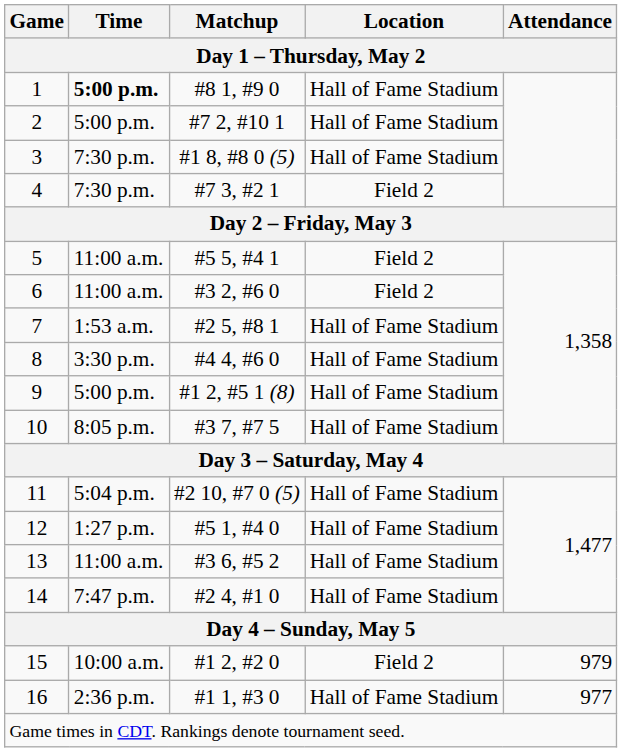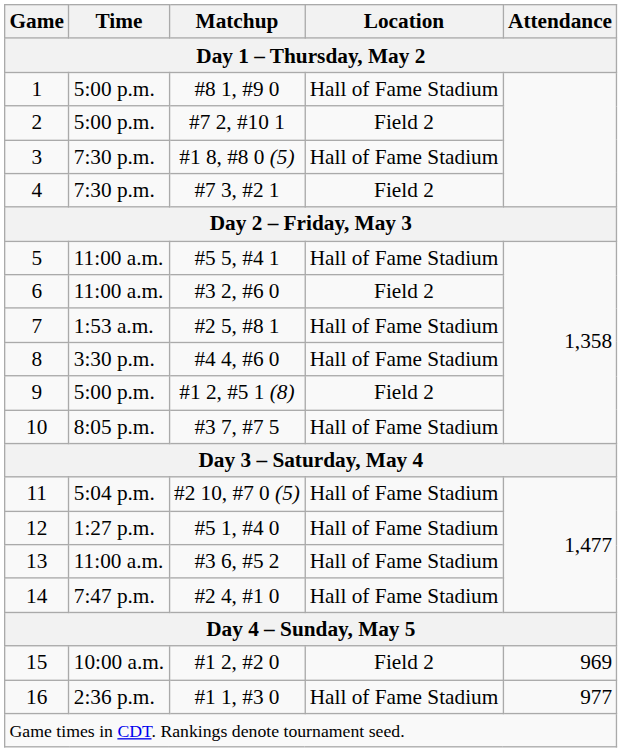 <table class="wikitable">
 <tr>
 <th>Game</th>
 <th>Time</th>
 <th>Matchup</th>
 <th>Location</th>
 <th>Attendance</th>
 </tr>
 <tr>
 <th colspan=5>Day 1 – Thursday, May 2</th>
 </tr>
 <tr>
 <td style="text-align:center;">1</td>
-<td><strong>5:00 p.m.</strong></td>
+<td>5:00 p.m.</td>
 <td style="text-align:center;">#8 <strong></strong> 1, #9  0</td>
 <td style="text-align:center;">Hall of Fame Stadium</td>
 <td rowspan=4 style="text-align:right;"></td>
 </tr>
 <tr>
 <td style="text-align:center;">2</td>
 <td>5:00 p.m.</td>
 <td style="text-align:center;">#7 <strong></strong> 2, #10  1</td>
-<td style="text-align:center;">Hall of Fame Stadium</td>
+<td style="text-align:center;">Field 2</td>
 </tr>
 <tr>
 <td style="text-align:center;">3</td>
 <td>7:30 p.m.</td>
 <td style="text-align:center;">#1 <strong></strong> 8, #8  0 <em>(5)</em></td>
 <td style="text-align:center;">Hall of Fame Stadium</td>
 </tr>
 <tr>
 <td style="text-align:center;">4</td>
 <td>7:30 p.m.</td>
 <td style="text-align:center;">#7 <strong></strong> 3, #2  1</td>
 <td style="text-align:center;">Field 2</td>
 </tr>
 <tr>
 <th colspan=5>Day 2 – Friday, May 3</th>
 </tr>
 <tr>
 <td style="text-align:center;">5</td>
 <td>11:00 a.m.</td>
 <td style="text-align:center;">#5 <strong></strong> 5, #4  1</td>
-<td style="text-align:center;">Field 2</td>
+<td style="text-align:center;">Hall of Fame Stadium</td>
 <td rowspan=6 style="text-align:right;">1,358</td>
 </tr>
 <tr>
 <td style="text-align:center;">6</td>
 <td>11:00 a.m.</td>
 <td style="text-align:center;">#3 <strong></strong> 2, #6  0</td>
 <td style="text-align:center;">Field 2</td>
 </tr>
 <tr>
 <td style="text-align:center;">7</td>
 <td>1:53 a.m.</td>
 <td style="text-align:center;">#2 <strong></strong> 5, #8  1</td>
 <td style="text-align:center;">Hall of Fame Stadium</td>
 </tr>
 <tr>
 <td style="text-align:center;">8</td>
 <td>3:30 p.m.</td>
 <td style="text-align:center;">#4 <strong></strong> 4, #6  0</td>
 <td style="text-align:center;">Hall of Fame Stadium</td>
 </tr>
 <tr>
 <td style="text-align:center;">9</td>
 <td>5:00 p.m.</td>
 <td style="text-align:center;">#1 <strong></strong> 2, #5  1 <em>(8)</em></td>
-<td style="text-align:center;">Hall of Fame Stadium</td>
+<td style="text-align:center;">Field 2</td>
 </tr>
 <tr>
 <td style="text-align:center;">10</td>
 <td>8:05 p.m.</td>
 <td style="text-align:center;">#3 <strong></strong> 7, #7  5</td>
 <td style="text-align:center;">Hall of Fame Stadium</td>
 </tr>
 <tr>
 <th colspan=5>Day 3 – Saturday, May 4</th>
 </tr>
 <tr>
 <td style="text-align:center;">11</td>
 <td>5:04 p.m.</td>
 <td style="text-align:center;">#2 <strong></strong> 10, #7  0 <em>(5)</em></td>
 <td style="text-align:center;">Hall of Fame Stadium</td>
 <td rowspan=4 style="text-align:right;">1,477</td>
 </tr>
 <tr>
 <td style="text-align:center;">12</td>
 <td>1:27 p.m.</td>
 <td style="text-align:center;">#5 <strong></strong> 1, #4  0</td>
 <td style="text-align:center;">Hall of Fame Stadium</td>
 </tr>
 <tr>
 <td style="text-align:center;">13</td>
 <td>11:00 a.m.</td>
 <td style="text-align:center;">#3 <strong></strong> 6, #5  2</td>
 <td style="text-align:center;">Hall of Fame Stadium</td>
 </tr>
 <tr>
 <td style="text-align:center;">14</td>
 <td>7:47 p.m.</td>
 <td style="text-align:center;">#2 <strong></strong> 4, #1  0</td>
 <td style="text-align:center;">Hall of Fame Stadium</td>
 </tr>
 <tr>
 <th colspan=5>Day 4 – Sunday, May 5</th>
 </tr>
 <tr>
 <td style="text-align:center;">15</td>
 <td>10:00 a.m.</td>
 <td style="text-align:center;">#1 <strong></strong> 2, #2  0</td>
 <td style="text-align:center;">Field 2</td>
-<td style="text-align:right;">979</td>
+<td style="text-align:right;">969</td>
 </tr>
 <tr>
 <td style="text-align:center;">16</td>
 <td>2:36 p.m.</td>
 <td style="text-align:center;">#1 <strong></strong> 1, #3  0</td>
 <td style="text-align:center;">Hall of Fame Stadium</td>
 <td style="text-align:right;">977</td>
 </tr>
 <tr>
 <td colspan=5><small>Game times in <a href='#'>CDT</a>. Rankings denote tournament seed.</small></td>
 </tr>
 </table>
